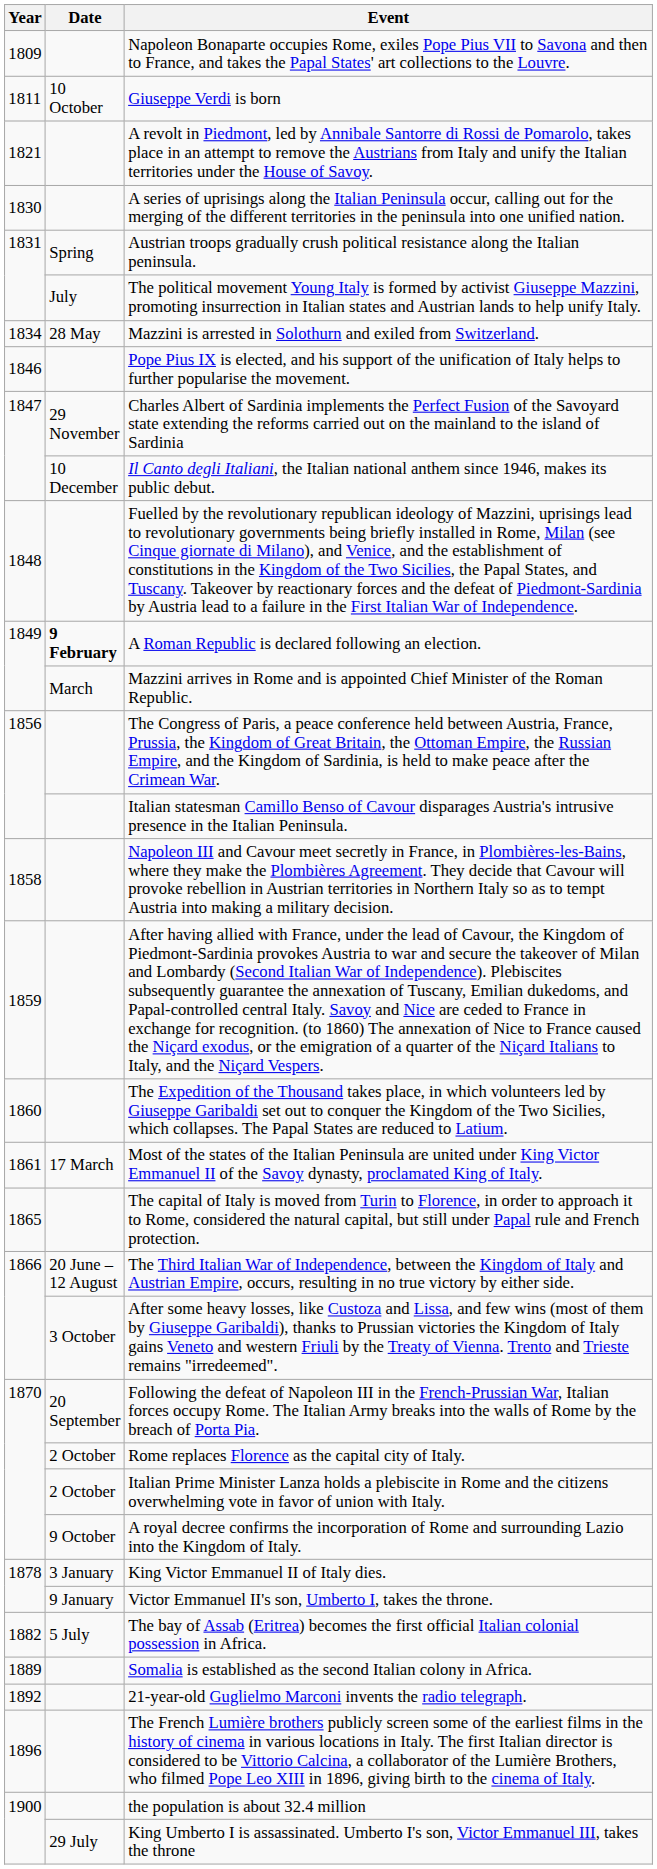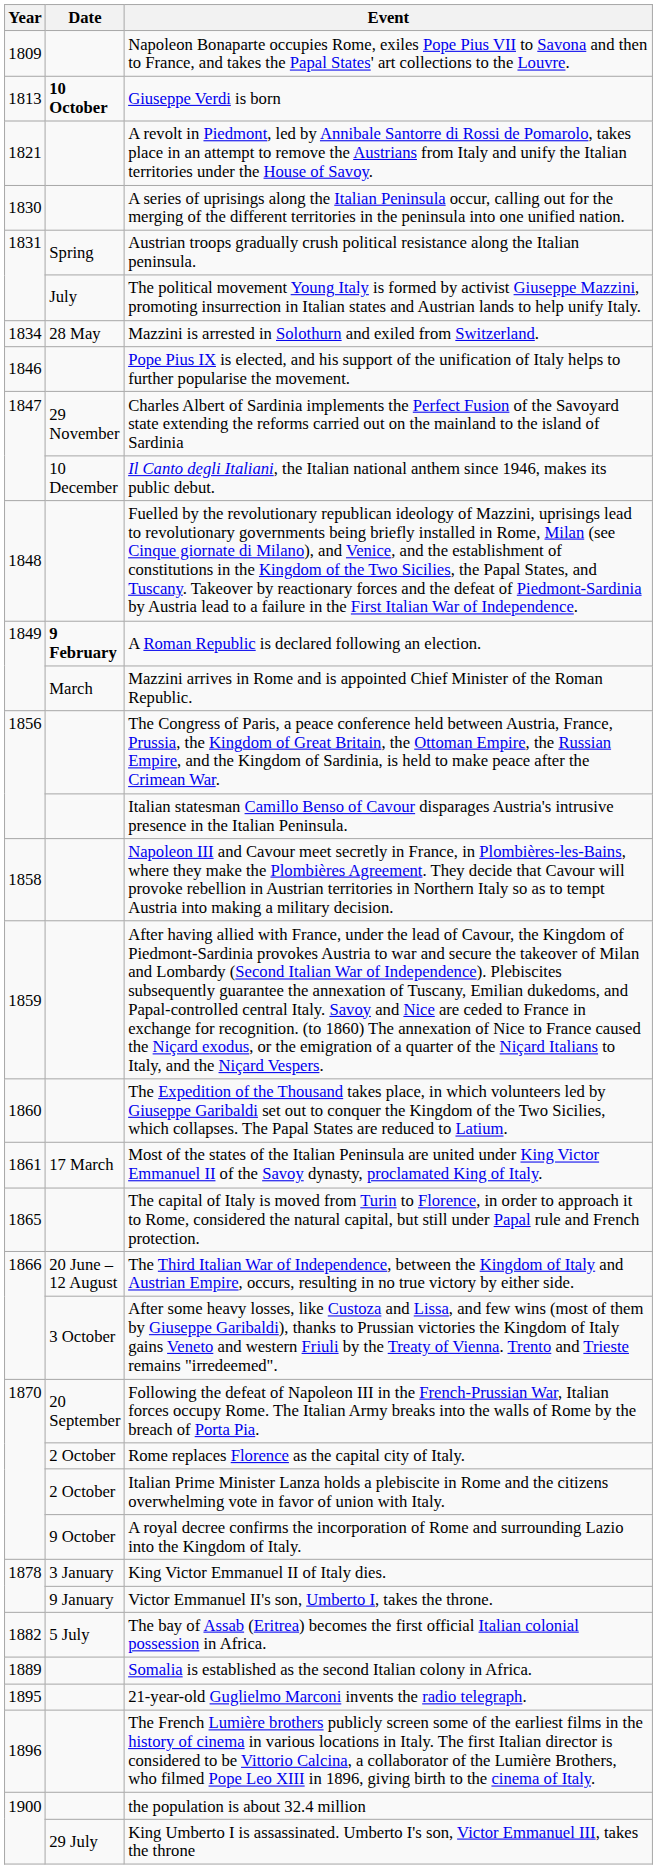 <table class="wikitable" width="100%">
 <tr>
 <th style="width:6%">Year</th>
 <th style="width:10%">Date</th>
 <th>Event</th>
 </tr>
 <tr>
 <td>1809</td>
 <td></td>
 <td>Napoleon Bonaparte occupies Rome, exiles <a href='#'>Pope Pius VII</a> to <a href='#'>Savona</a> and then to France, and takes the <a href='#'>Papal States</a>' art collections to the <a href='#'>Louvre</a>.</td>
 </tr>
 <tr>
-<td>1811</td>
-<td>10 October</td>
+<td>1813</td>
+<td><strong>10 October</strong></td>
 <td><a href='#'>Giuseppe Verdi</a> is born</td>
 </tr>
 <tr>
 <td>1821</td>
 <td></td>
 <td>A revolt in <a href='#'>Piedmont</a>, led by <a href='#'>Annibale Santorre di Rossi de Pomarolo</a>, takes place in an attempt to remove the <a href='#'>Austrians</a> from Italy and unify the Italian territories under the <a href='#'>House of Savoy</a>.</td>
 </tr>
 <tr>
 <td>1830</td>
 <td></td>
 <td>A series of uprisings along the <a href='#'>Italian Peninsula</a> occur, calling out for the merging of the different territories in the peninsula into one unified nation.</td>
 </tr>
 <tr>
 <td rowspan="2" valign="top">1831</td>
 <td>Spring</td>
 <td>Austrian troops gradually crush political resistance along the Italian peninsula.</td>
 </tr>
 <tr>
 <td>July</td>
 <td>The political movement <a href='#'>Young Italy</a> is formed by activist <a href='#'>Giuseppe Mazzini</a>, promoting insurrection in Italian states and Austrian lands to help unify Italy.</td>
 </tr>
 <tr>
 <td>1834</td>
 <td>28 May</td>
 <td>Mazzini is arrested in <a href='#'>Solothurn</a> and exiled from <a href='#'>Switzerland</a>.</td>
 </tr>
 <tr>
 <td>1846</td>
 <td></td>
 <td><a href='#'>Pope Pius IX</a> is elected, and his support of the unification of Italy helps to further popularise the movement.</td>
 </tr>
 <tr>
 <td rowspan="2" valign="top">1847</td>
 <td>29 November</td>
 <td>Charles Albert of Sardinia implements the <a href='#'>Perfect Fusion</a> of the Savoyard state extending the reforms carried out on the mainland to the island of Sardinia</td>
 </tr>
 <tr>
 <td>10 December</td>
 <td><em><a href='#'>Il Canto degli Italiani</a></em>, the Italian national anthem since 1946, makes its public debut.</td>
 </tr>
 <tr>
 <td>1848</td>
 <td></td>
 <td>Fuelled by the revolutionary republican ideology of Mazzini, uprisings lead to revolutionary governments being briefly installed in Rome, <a href='#'>Milan</a> (see <a href='#'>Cinque giornate di Milano</a>), and <a href='#'>Venice</a>, and the establishment of constitutions in the <a href='#'>Kingdom of the Two Sicilies</a>, the Papal States, and <a href='#'>Tuscany</a>. Takeover by reactionary forces and the defeat of <a href='#'>Piedmont-Sardinia</a> by Austria lead to a failure in the <a href='#'>First Italian War of Independence</a>.</td>
 </tr>
 <tr>
 <td rowspan="2" valign="top">1849</td>
 <td><strong>9 February</strong></td>
 <td>A <a href='#'>Roman Republic</a> is declared following an election.</td>
 </tr>
 <tr>
 <td>March</td>
 <td>Mazzini arrives in Rome and is appointed Chief Minister of the Roman Republic.</td>
 </tr>
 <tr>
 <td rowspan="2" valign="top">1856</td>
 <td></td>
 <td>The Congress of Paris, a peace conference held between Austria, France, <a href='#'>Prussia</a>, the <a href='#'>Kingdom of Great Britain</a>, the <a href='#'>Ottoman Empire</a>, the <a href='#'>Russian Empire</a>, and the Kingdom of Sardinia, is held to make peace after the <a href='#'>Crimean War</a>.</td>
 </tr>
 <tr>
 <td></td>
 <td>Italian statesman <a href='#'>Camillo Benso of Cavour</a> disparages Austria's intrusive presence in the Italian Peninsula.</td>
 </tr>
 <tr>
 <td>1858</td>
 <td></td>
 <td><a href='#'>Napoleon III</a> and Cavour meet secretly in France, in <a href='#'>Plombières-les-Bains</a>, where they make the <a href='#'>Plombières Agreement</a>. They decide that Cavour will provoke rebellion in Austrian territories in Northern Italy so as to tempt Austria into making a military decision.</td>
 </tr>
 <tr>
 <td>1859</td>
 <td></td>
 <td>After having allied with France, under the lead of Cavour, the Kingdom of Piedmont-Sardinia provokes Austria to war and secure the takeover of Milan and Lombardy (<a href='#'>Second Italian War of Independence</a>). Plebiscites subsequently guarantee the annexation of Tuscany, Emilian dukedoms, and Papal-controlled central Italy. <a href='#'>Savoy</a> and <a href='#'>Nice</a> are ceded to France in exchange for recognition. (to 1860) The annexation of Nice to France caused the <a href='#'>Niçard exodus</a>, or the emigration of a quarter of the <a href='#'>Niçard Italians</a> to Italy, and the <a href='#'>Niçard Vespers</a>.</td>
 </tr>
 <tr>
 <td>1860</td>
 <td></td>
 <td>The <a href='#'>Expedition of the Thousand</a> takes place, in which volunteers led by <a href='#'>Giuseppe Garibaldi</a> set out to conquer the Kingdom of the Two Sicilies, which collapses. The Papal States are reduced to <a href='#'>Latium</a>.</td>
 </tr>
 <tr>
 <td>1861</td>
 <td>17 March</td>
 <td>Most of the states of the Italian Peninsula are united under <a href='#'>King Victor Emmanuel II</a> of the <a href='#'>Savoy</a> dynasty, <a href='#'>proclamated King of Italy</a>.</td>
 </tr>
 <tr>
 <td>1865</td>
 <td></td>
 <td>The capital of Italy is moved from <a href='#'>Turin</a> to <a href='#'>Florence</a>, in order to approach it to Rome, considered the natural capital, but still under <a href='#'>Papal</a> rule and French protection.</td>
 </tr>
 <tr>
 <td rowspan="2" valign="top">1866</td>
 <td>20 June – 12 August</td>
 <td>The <a href='#'>Third Italian War of Independence</a>, between the <a href='#'>Kingdom of Italy</a> and <a href='#'>Austrian Empire</a>, occurs, resulting in no true victory by either side.</td>
 </tr>
 <tr>
 <td>3 October</td>
 <td>After some heavy losses, like <a href='#'>Custoza</a> and <a href='#'>Lissa</a>, and few wins (most of them by <a href='#'>Giuseppe Garibaldi</a>), thanks to Prussian victories the Kingdom of Italy gains <a href='#'>Veneto</a> and western <a href='#'>Friuli</a> by the <a href='#'>Treaty of Vienna</a>. <a href='#'>Trento</a> and <a href='#'>Trieste</a> remains "irredeemed".</td>
 </tr>
 <tr>
 <td rowspan="4" valign="top">1870</td>
 <td>20 September</td>
 <td>Following the defeat of Napoleon III in the <a href='#'>French-Prussian War</a>, Italian forces occupy Rome. The Italian Army breaks into the walls of Rome by the breach of <a href='#'>Porta Pia</a>.</td>
 </tr>
 <tr>
 <td>2 October</td>
 <td>Rome replaces <a href='#'>Florence</a> as the capital city of Italy.</td>
 </tr>
 <tr>
 <td>2 October</td>
 <td>Italian Prime Minister Lanza holds a plebiscite in Rome and the citizens overwhelming vote in favor of union with Italy.</td>
 </tr>
 <tr>
 <td>9 October</td>
 <td>A royal decree confirms the incorporation of Rome and surrounding Lazio into the Kingdom of Italy.</td>
 </tr>
 <tr>
 <td rowspan="2" valign="top">1878</td>
 <td>3 January</td>
 <td>King Victor Emmanuel II of Italy dies.</td>
 </tr>
 <tr>
 <td>9 January</td>
 <td>Victor Emmanuel II's son, <a href='#'>Umberto I</a>, takes the throne.</td>
 </tr>
 <tr>
 <td>1882</td>
 <td>5 July</td>
 <td>The bay of <a href='#'>Assab</a> (<a href='#'>Eritrea</a>) becomes the first official <a href='#'>Italian colonial possession</a> in Africa.</td>
 </tr>
 <tr>
 <td>1889</td>
 <td></td>
 <td><a href='#'>Somalia</a> is established as the second Italian colony in Africa.</td>
 </tr>
 <tr>
-<td>1892</td>
+<td>1895</td>
 <td></td>
 <td>21-year-old <a href='#'>Guglielmo Marconi</a> invents the <a href='#'>radio telegraph</a>.</td>
 </tr>
 <tr>
 <td>1896</td>
 <td></td>
 <td>The French <a href='#'>Lumière brothers</a> publicly screen some of the earliest films in the <a href='#'>history of cinema</a> in various locations in Italy. The first Italian director is considered to be <a href='#'>Vittorio Calcina</a>, a collaborator of the Lumière Brothers, who filmed <a href='#'>Pope Leo XIII</a> in 1896, giving birth to the <a href='#'>cinema of Italy</a>.</td>
 </tr>
 <tr>
 <td rowspan="2" valign="top">1900</td>
 <td></td>
 <td>the population is about 32.4 million</td>
 </tr>
 <tr>
 <td>29 July</td>
 <td>King Umberto I is assassinated. Umberto I's son, <a href='#'>Victor Emmanuel III</a>, takes the throne</td>
 </tr>
 </table>
